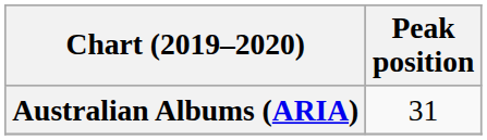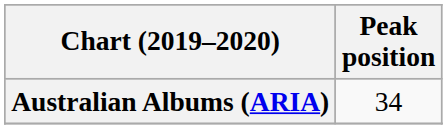 <table class="wikitable sortable plainrowheaders" style="text-align:center">
 <tr>
 <th scope="col">Chart (2019–2020)</th>
 <th scope="col">Peak<br>position</th>
 </tr>
 <tr>
 <th scope="row">Australian Albums (<a href='#'>ARIA</a>)</th>
-<td>31</td>
+<td>34</td>
 </tr>
 <tr>
 </tr>
 <tr>
 </tr>
 <tr>
 </tr>
 <tr>
 </tr>
 <tr>
 </tr>
 </table>
